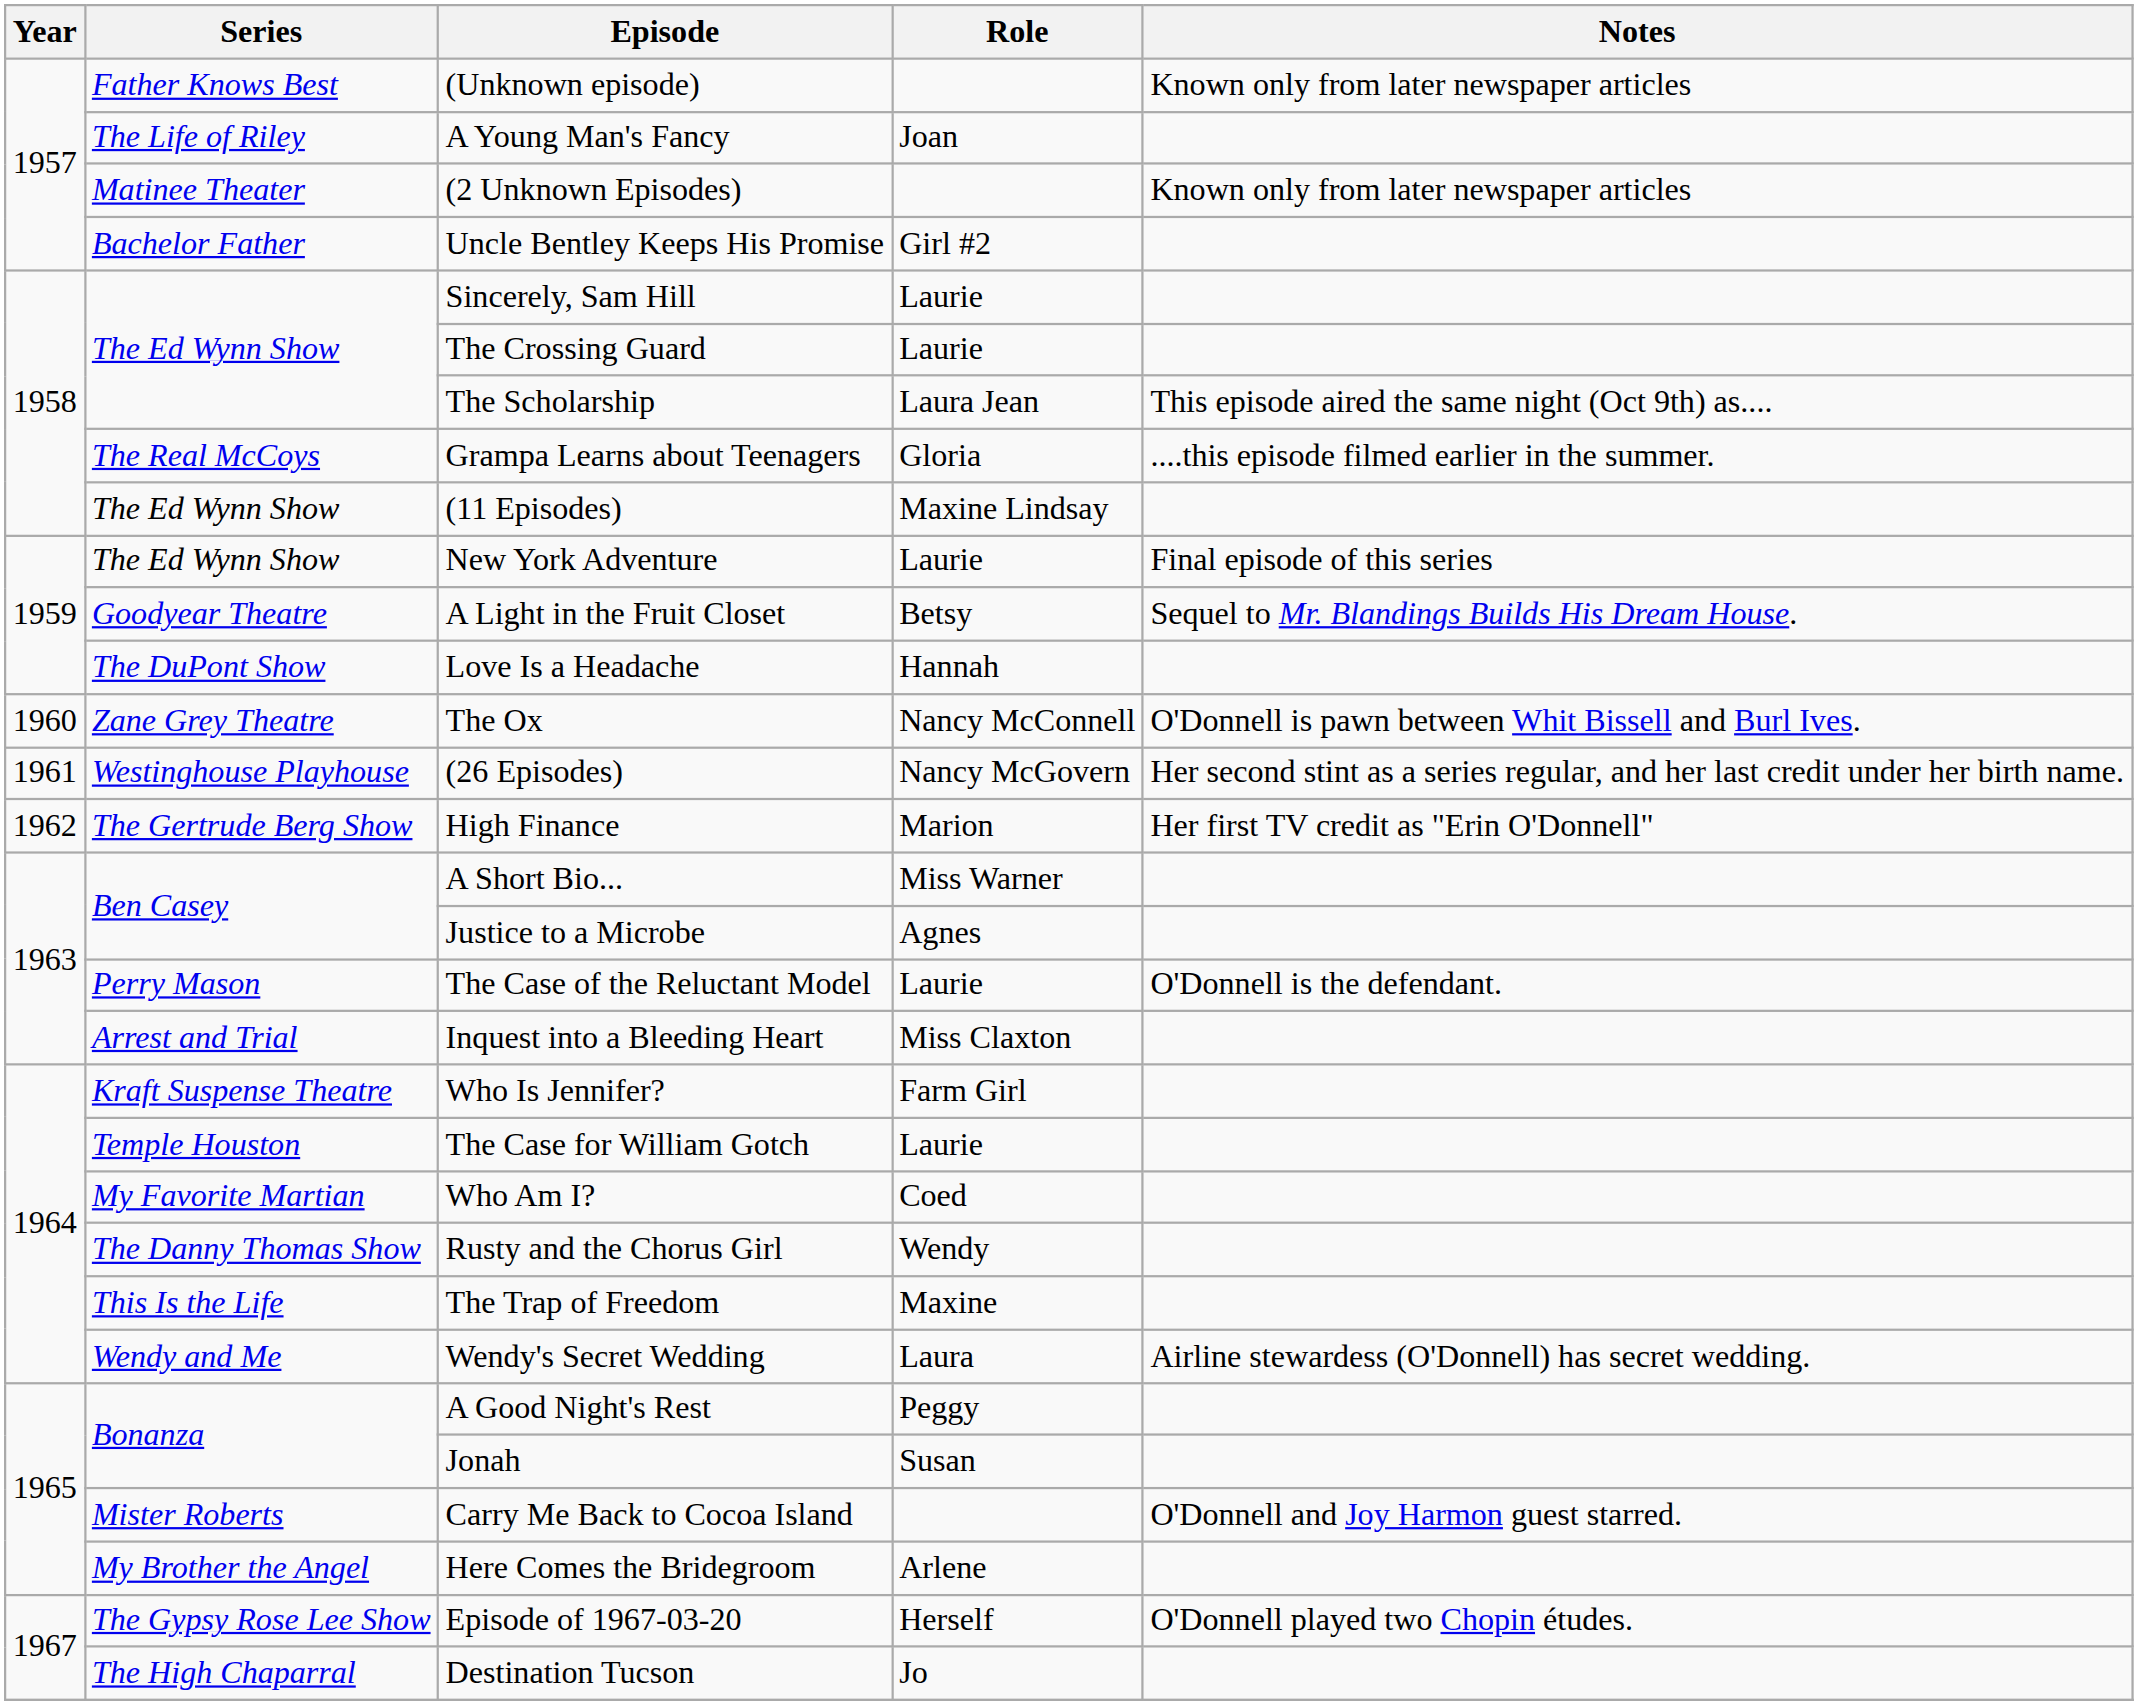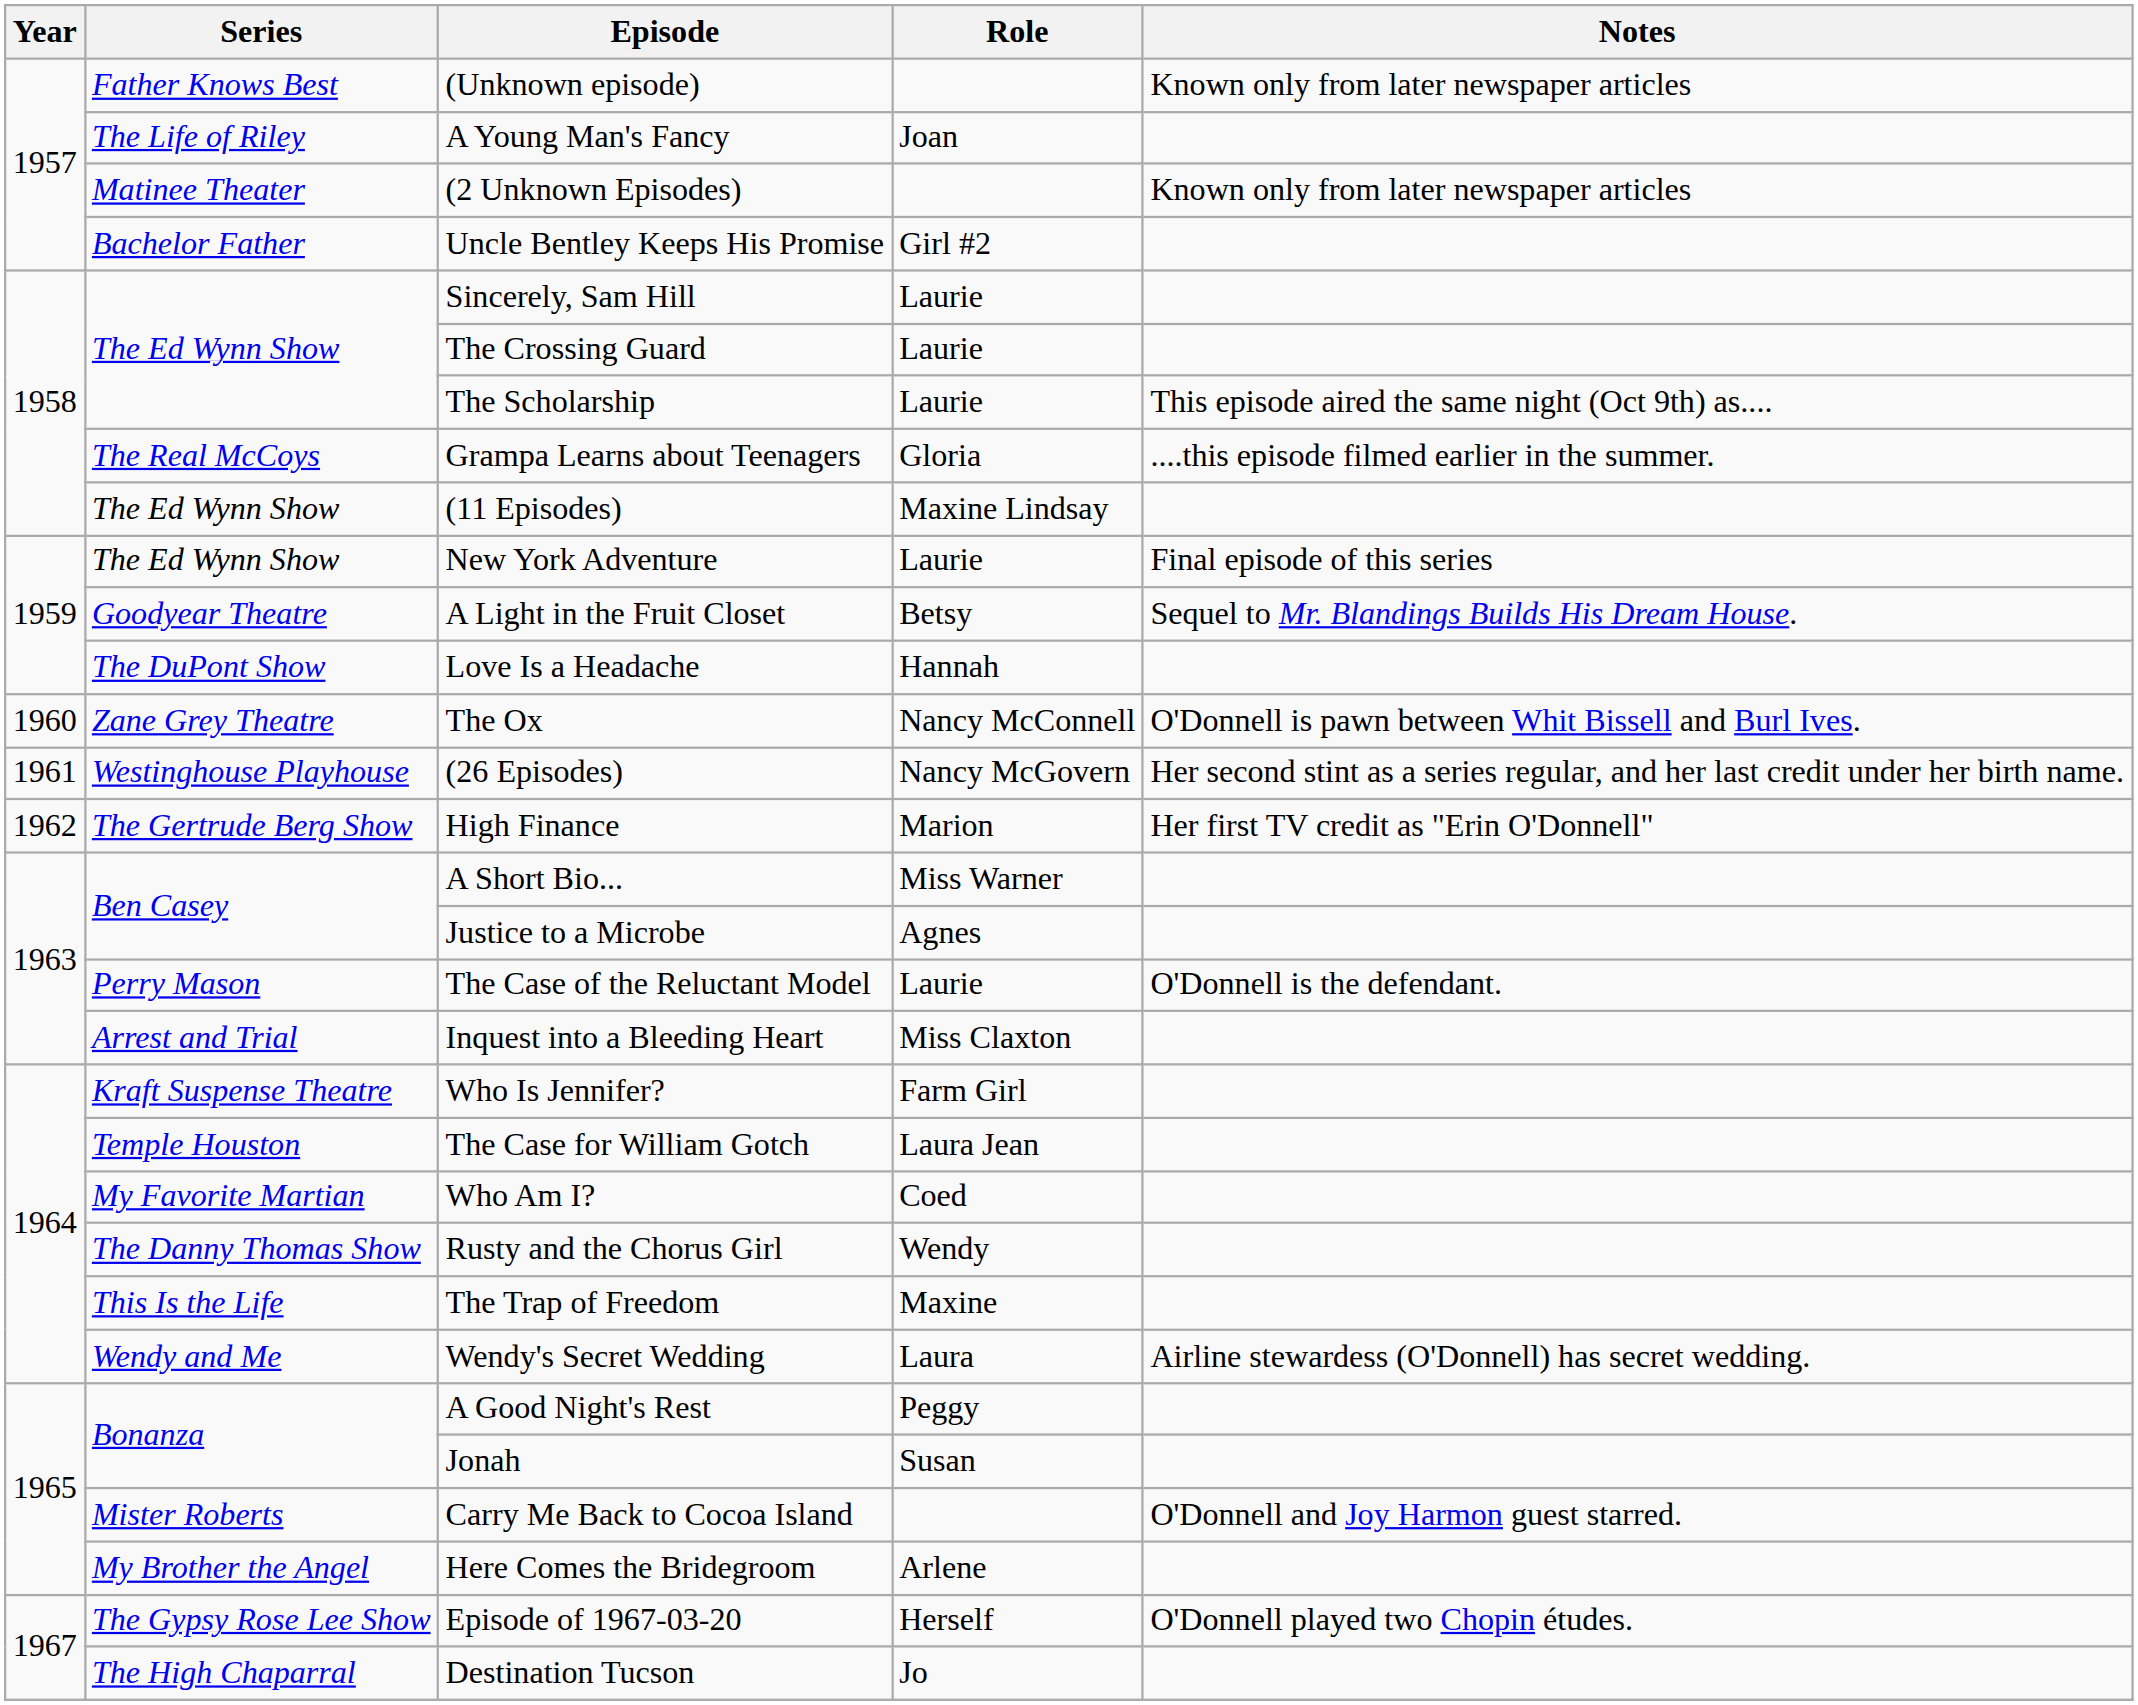 <table class="wikitable sortable plainrowheaders" style="font-size: 90%">
 <tr>
 <th scope="col">Year</th>
 <th scope="col">Series</th>
 <th scope="col">Episode</th>
 <th scope="col">Role</th>
 <th scope="col">Notes</th>
 </tr>
 <tr>
 <td rowspan=4>1957</td>
 <td><em><a href='#'>Father Knows Best</a></em></td>
 <td>(Unknown episode)</td>
 <td></td>
 <td>Known only from later newspaper articles</td>
 </tr>
 <tr>
 <td><em><a href='#'>The Life of Riley</a></em></td>
 <td>A Young Man's Fancy</td>
 <td>Joan</td>
 <td></td>
 </tr>
 <tr>
 <td><em><a href='#'>Matinee Theater</a></em></td>
 <td>(2 Unknown Episodes)</td>
 <td></td>
 <td>Known only from later newspaper articles</td>
 </tr>
 <tr>
 <td><em><a href='#'>Bachelor Father</a></em></td>
 <td>Uncle Bentley Keeps His Promise</td>
 <td>Girl #2</td>
 <td></td>
 </tr>
 <tr>
 <td rowspan=5>1958</td>
 <td rowspan=3><em><a href='#'>The Ed Wynn Show</a></em></td>
 <td>Sincerely, Sam Hill</td>
 <td>Laurie</td>
 <td></td>
 </tr>
 <tr>
 <td>The Crossing Guard</td>
 <td>Laurie</td>
 <td></td>
 </tr>
 <tr>
 <td>The Scholarship</td>
-<td>Laura Jean</td>
+<td>Laurie</td>
 <td>This episode aired the same night (Oct 9th) as....</td>
 </tr>
 <tr>
 <td><em><a href='#'>The Real McCoys</a></em></td>
 <td>Grampa Learns about Teenagers</td>
 <td>Gloria</td>
 <td>....this episode filmed earlier in the summer.</td>
 </tr>
 <tr>
 <td><em>The Ed Wynn Show</em></td>
 <td>(11 Episodes)</td>
 <td>Maxine Lindsay</td>
 <td></td>
 </tr>
 <tr>
 <td rowspan=3>1959</td>
 <td><em>The Ed Wynn Show</em></td>
 <td>New York Adventure</td>
 <td>Laurie</td>
 <td>Final episode of this series</td>
 </tr>
 <tr>
 <td><em><a href='#'>Goodyear Theatre</a></em></td>
 <td>A Light in the Fruit Closet</td>
 <td>Betsy</td>
 <td>Sequel to <em><a href='#'>Mr. Blandings Builds His Dream House</a></em>.</td>
 </tr>
 <tr>
 <td><em><a href='#'>The DuPont Show</a></em></td>
 <td>Love Is a Headache</td>
 <td>Hannah</td>
 <td></td>
 </tr>
 <tr>
 <td>1960</td>
 <td><em><a href='#'>Zane Grey Theatre</a></em></td>
 <td>The Ox</td>
 <td>Nancy McConnell</td>
 <td>O'Donnell is pawn between <a href='#'>Whit Bissell</a> and <a href='#'>Burl Ives</a>.</td>
 </tr>
 <tr>
 <td>1961</td>
 <td><em><a href='#'>Westinghouse Playhouse</a></em></td>
 <td>(26 Episodes)</td>
 <td>Nancy McGovern</td>
 <td>Her second stint as a series regular, and her last credit under her birth name.</td>
 </tr>
 <tr>
 <td>1962</td>
 <td><em><a href='#'>The Gertrude Berg Show</a></em></td>
 <td>High Finance</td>
 <td>Marion</td>
 <td>Her first TV credit as "Erin O'Donnell"</td>
 </tr>
 <tr>
 <td rowspan=4>1963</td>
 <td rowspan=2><em><a href='#'>Ben Casey</a></em></td>
 <td>A Short Bio...</td>
 <td>Miss Warner</td>
 <td></td>
 </tr>
 <tr>
 <td>Justice to a Microbe</td>
 <td>Agnes</td>
 <td></td>
 </tr>
 <tr>
 <td><em><a href='#'>Perry Mason</a></em></td>
 <td>The Case of the Reluctant Model</td>
 <td>Laurie</td>
 <td>O'Donnell is the defendant.</td>
 </tr>
 <tr>
 <td><em><a href='#'>Arrest and Trial</a></em></td>
 <td>Inquest into a Bleeding Heart</td>
 <td>Miss Claxton</td>
 <td></td>
 </tr>
 <tr>
 <td rowspan=6>1964</td>
 <td><em><a href='#'>Kraft Suspense Theatre</a></em></td>
 <td>Who Is Jennifer?</td>
 <td>Farm Girl</td>
 <td></td>
 </tr>
 <tr>
 <td><em><a href='#'>Temple Houston</a></em></td>
 <td>The Case for William Gotch</td>
-<td>Laurie</td>
+<td>Laura Jean</td>
 <td></td>
 </tr>
 <tr>
 <td><em><a href='#'>My Favorite Martian</a></em></td>
 <td>Who Am I?</td>
 <td>Coed</td>
 <td></td>
 </tr>
 <tr>
 <td><em><a href='#'>The Danny Thomas Show</a></em></td>
 <td>Rusty and the Chorus Girl</td>
 <td>Wendy</td>
 <td></td>
 </tr>
 <tr>
 <td><em><a href='#'>This Is the Life</a></em></td>
 <td>The Trap of Freedom</td>
 <td>Maxine</td>
 <td></td>
 </tr>
 <tr>
 <td><em><a href='#'>Wendy and Me</a></em></td>
 <td>Wendy's Secret Wedding</td>
 <td>Laura</td>
 <td>Airline stewardess (O'Donnell) has secret wedding.</td>
 </tr>
 <tr>
 <td rowspan=4>1965</td>
 <td rowspan=2><em><a href='#'>Bonanza</a></em></td>
 <td>A Good Night's Rest</td>
 <td>Peggy</td>
 <td></td>
 </tr>
 <tr>
 <td>Jonah</td>
 <td>Susan</td>
 <td></td>
 </tr>
 <tr>
 <td><em><a href='#'>Mister Roberts</a></em></td>
 <td>Carry Me Back to Cocoa Island</td>
 <td></td>
 <td>O'Donnell and <a href='#'>Joy Harmon</a> guest starred.</td>
 </tr>
 <tr>
 <td><em><a href='#'>My Brother the Angel</a></em></td>
 <td>Here Comes the Bridegroom</td>
 <td>Arlene</td>
 <td></td>
 </tr>
 <tr>
 <td rowspan=2>1967</td>
 <td><em><a href='#'>The Gypsy Rose Lee Show</a></em></td>
 <td>Episode of 1967-03-20</td>
 <td>Herself</td>
 <td>O'Donnell played two <a href='#'>Chopin</a> études.</td>
 </tr>
 <tr>
 <td><em><a href='#'>The High Chaparral</a></em></td>
 <td>Destination Tucson</td>
 <td>Jo</td>
 <td></td>
 </tr>
 <tr>
 </tr>
 </table>
